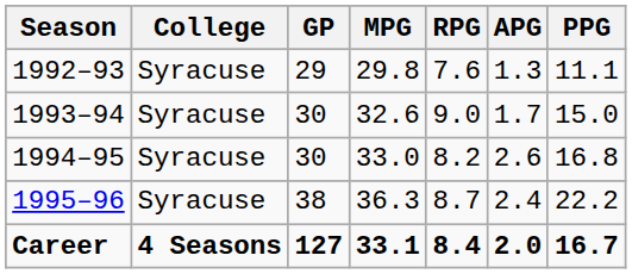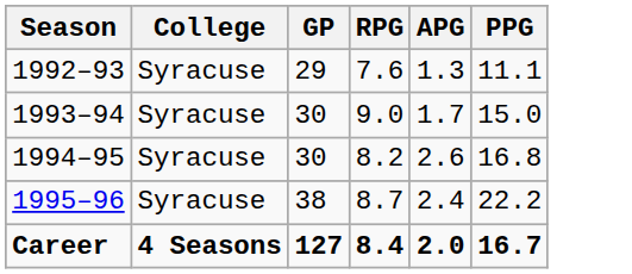 <table class="wikitable">
 <tr>
 <th>Season</th>
 <th>College</th>
 <th>GP</th>
-<th>MPG</th>
 <th>RPG</th>
 <th>APG</th>
 <th>PPG</th>
 </tr>
 <tr>
 <td>1992–93</td>
 <td>Syracuse</td>
 <td>29</td>
-<td>29.8</td>
 <td>7.6</td>
 <td>1.3</td>
 <td>11.1</td>
 </tr>
 <tr>
 <td>1993–94</td>
 <td>Syracuse</td>
 <td>30</td>
-<td>32.6</td>
 <td>9.0</td>
 <td>1.7</td>
 <td>15.0</td>
 </tr>
 <tr>
 <td>1994–95</td>
 <td>Syracuse</td>
 <td>30</td>
-<td>33.0</td>
 <td>8.2</td>
 <td>2.6</td>
 <td>16.8</td>
 </tr>
 <tr>
 <td><a href='#'>1995–96</a></td>
 <td>Syracuse</td>
 <td>38</td>
-<td>36.3</td>
 <td>8.7</td>
 <td>2.4</td>
 <td>22.2</td>
 </tr>
 <tr>
 <td><strong>Career</strong></td>
 <td><strong>4 Seasons</strong></td>
 <td><strong>127</strong></td>
-<td><strong>33.1</strong></td>
 <td><strong>8.4</strong></td>
 <td><strong>2.0</strong></td>
 <td><strong>16.7</strong></td>
 </tr>
 </table>
